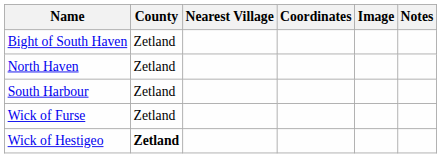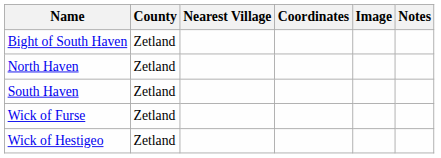 <table class="wikitable sortable" style="table-layout:fixed;background-color:#FEFEFE;font-size:95%;padding:0.30em;line-height:1.35em;">
 <tr>
 <th scope="col">Name</th>
 <th scope="col">County</th>
 <th scope="col">Nearest Village</th>
 <th scope="col" data-sort-type="number">Coordinates</th>
 <th scope="col">Image</th>
 <th scope="col">Notes</th>
 </tr>
 <tr>
 <td><a href='#'>Bight of South Haven</a></td>
 <td>Zetland</td>
 <td></td>
 <td></td>
 <td></td>
 <td></td>
 </tr>
 <tr>
 <td><a href='#'>North Haven</a></td>
 <td>Zetland</td>
 <td></td>
 <td></td>
 <td></td>
 <td></td>
 </tr>
 <tr>
-<td><a href='#'>South Harbour</a></td>
+<td><a href='#'>South Haven</a></td>
 <td>Zetland</td>
 <td></td>
 <td></td>
 <td></td>
 <td></td>
 </tr>
 <tr>
 <td><a href='#'>Wick of Furse</a></td>
 <td>Zetland</td>
 <td></td>
 <td></td>
 <td></td>
 <td></td>
 </tr>
 <tr>
 <td><a href='#'>Wick of Hestigeo</a></td>
-<td><strong>Zetland</strong></td>
+<td>Zetland</td>
 <td></td>
 <td></td>
 <td></td>
 <td></td>
 </tr>
 </table>
